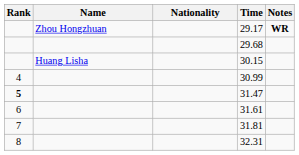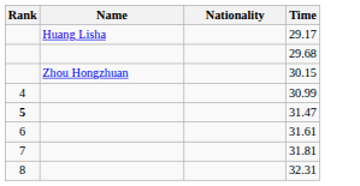 <table class="wikitable sortable" style="text-align:center">
 <tr>
 <th>Rank</th>
 <th style="width:180px">Name</th>
 <th style="width:125px">Nationality</th>
 <th>Time</th>
-<th>Notes</th>
 </tr>
 <tr>
 <td></td>
-<td style="text-align:left;"><a href='#'>Zhou Hongzhuan</a></td>
+<td style="text-align:left;"><a href='#'>Huang Lisha</a></td>
 <td style="text-align:left;"></td>
 <td>29.17</td>
-<td><strong>WR</strong></td>
 </tr>
 <tr>
 <td></td>
 <td style="text-align:left;"></td>
 <td style="text-align:left;"></td>
 <td>29.68</td>
-<td></td>
 </tr>
 <tr>
 <td></td>
-<td style="text-align:left;"><a href='#'>Huang Lisha</a></td>
+<td style="text-align:left;"><a href='#'>Zhou Hongzhuan</a></td>
 <td style="text-align:left;"></td>
 <td>30.15</td>
-<td></td>
 </tr>
 <tr>
 <td>4</td>
 <td style="text-align:left;"></td>
 <td style="text-align:left;"></td>
 <td>30.99</td>
-<td></td>
 </tr>
 <tr>
 <td><strong>5</strong></td>
 <td style="text-align:left;"></td>
 <td style="text-align:left;"></td>
 <td>31.47</td>
-<td></td>
 </tr>
 <tr>
 <td>6</td>
 <td style="text-align:left;"></td>
 <td style="text-align:left;"></td>
 <td>31.61</td>
-<td></td>
 </tr>
 <tr>
 <td>7</td>
 <td style="text-align:left;"></td>
 <td style="text-align:left;"></td>
 <td>31.81</td>
-<td></td>
 </tr>
 <tr>
 <td>8</td>
 <td style="text-align:left;"></td>
 <td style="text-align:left;"></td>
 <td>32.31</td>
-<td></td>
 </tr>
 </table>
